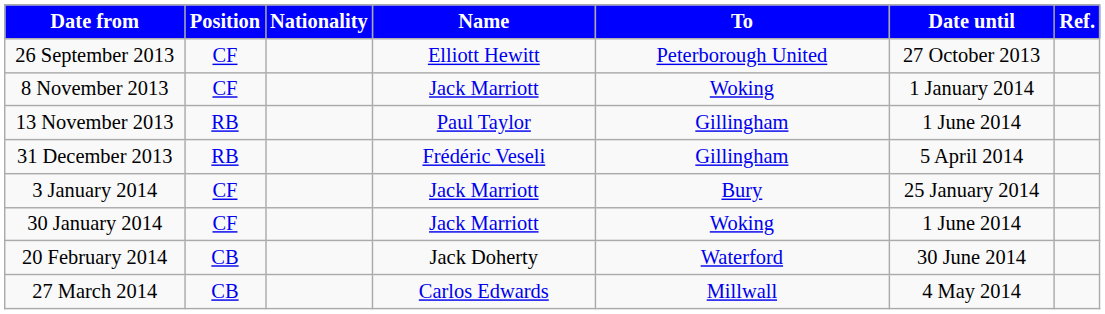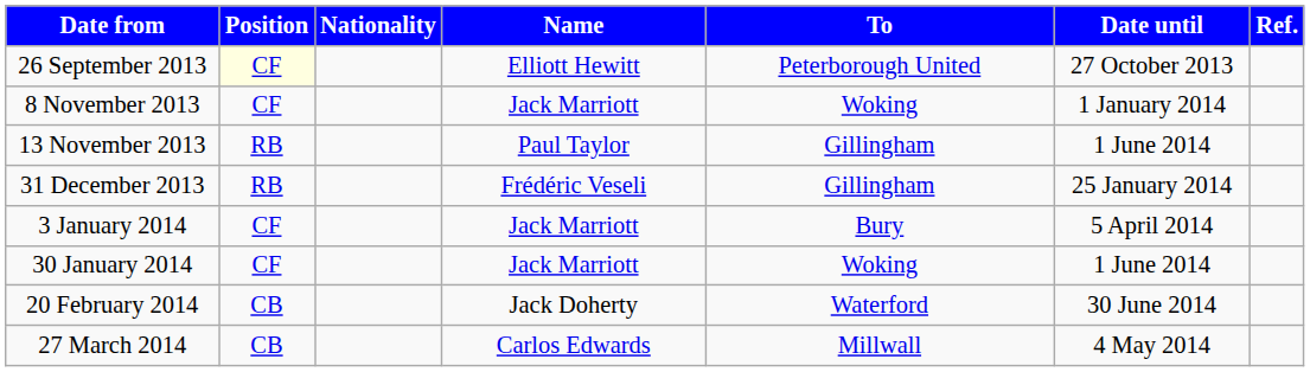 <table class="wikitable"  style="text-align:center; font-size:90%; ">
 <tr>
 <th style="background:blue; color:white; width:120px;">Date from</th>
 <th style="background:blue; color:white; width:50px;">Position</th>
 <th style="background:blue; color:white; width:50px;">Nationality</th>
 <th style="background:blue; color:white; width:150px;">Name</th>
 <th style="background:blue; color:white; width:200px;">To</th>
 <th style="background:blue; color:white; width:110px;">Date until</th>
 <th style="background:blue; color:white; width:25px;">Ref.</th>
 </tr>
 <tr>
 <td>26 September 2013</td>
-<td><a href='#'>CF</a></td>
+<td style="background: lightyellow;"><a href='#'>CF</a></td>
 <td></td>
 <td><a href='#'>Elliott Hewitt</a></td>
 <td> <a href='#'>Peterborough United</a></td>
 <td>27 October 2013</td>
 <td></td>
 </tr>
 <tr>
 <td>8 November 2013</td>
 <td><a href='#'>CF</a></td>
 <td></td>
 <td><a href='#'>Jack Marriott</a></td>
 <td> <a href='#'>Woking</a></td>
 <td>1 January 2014</td>
 <td></td>
 </tr>
 <tr>
 <td>13 November 2013</td>
 <td><a href='#'>RB</a></td>
 <td></td>
 <td><a href='#'>Paul Taylor</a></td>
 <td> <a href='#'>Gillingham</a></td>
 <td>1 June 2014</td>
 <td></td>
 </tr>
 <tr>
 <td>31 December 2013</td>
 <td><a href='#'>RB</a></td>
 <td></td>
 <td><a href='#'>Frédéric Veseli</a></td>
 <td> <a href='#'>Gillingham</a></td>
-<td>5 April 2014</td>
+<td>25 January 2014</td>
 <td></td>
 </tr>
 <tr>
 <td>3 January 2014</td>
 <td><a href='#'>CF</a></td>
 <td></td>
 <td><a href='#'>Jack Marriott</a></td>
 <td> <a href='#'>Bury</a></td>
-<td>25 January 2014</td>
+<td>5 April 2014</td>
 <td></td>
 </tr>
 <tr>
 <td>30 January 2014</td>
 <td><a href='#'>CF</a></td>
 <td></td>
 <td><a href='#'>Jack Marriott</a></td>
 <td> <a href='#'>Woking</a></td>
 <td>1 June 2014</td>
 <td></td>
 </tr>
 <tr>
 <td>20 February 2014</td>
 <td><a href='#'>CB</a></td>
 <td></td>
 <td>Jack Doherty</td>
 <td> <a href='#'>Waterford</a></td>
 <td>30 June 2014</td>
 <td></td>
 </tr>
 <tr>
 <td>27 March 2014</td>
 <td><a href='#'>CB</a></td>
 <td></td>
 <td><a href='#'>Carlos Edwards</a></td>
 <td> <a href='#'>Millwall</a></td>
 <td>4 May 2014</td>
 <td></td>
 </tr>
 </table>
